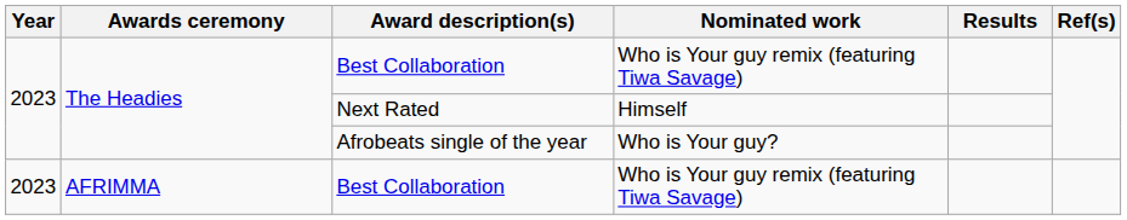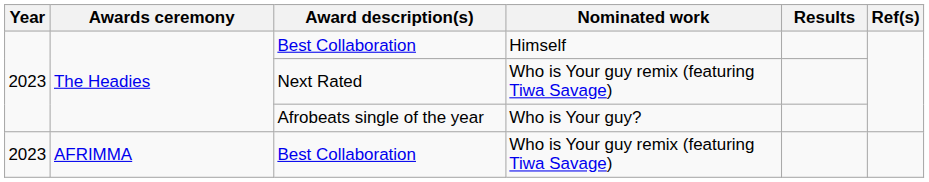 <table class="wikitable">
 <tr>
 <th>Year</th>
 <th width="250">Awards ceremony</th>
 <th width="250">Award description(s)</th>
 <th width="315">Nominated work</th>
 <th width="80">Results</th>
 <th>Ref(s)</th>
 </tr>
 <tr>
 <td rowspan="3">2023</td>
 <td rowspan="3"><a href='#'>The Headies</a></td>
 <td><a href='#'>Best Collaboration</a></td>
-<td>Who is Your guy remix (featuring <a href='#'>Tiwa Savage</a>)</td>
+<td>Himself</td>
 <td></td>
 <td rowspan="3"></td>
 </tr>
 <tr>
 <td>Next Rated</td>
-<td>Himself</td>
+<td>Who is Your guy remix (featuring <a href='#'>Tiwa Savage</a>)</td>
 <td></td>
 </tr>
 <tr>
 <td>Afrobeats single of the year</td>
 <td>Who is Your guy?</td>
 <td></td>
 </tr>
 <tr>
 <td rowspan="3">2023</td>
 <td rowspan="3"><a href='#'>AFRIMMA</a></td>
 <td><a href='#'>Best Collaboration</a></td>
 <td>Who is Your guy remix (featuring <a href='#'>Tiwa Savage</a>)</td>
 <td></td>
 <td></td>
 </tr>
 </table>
